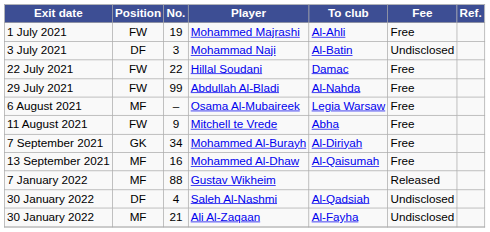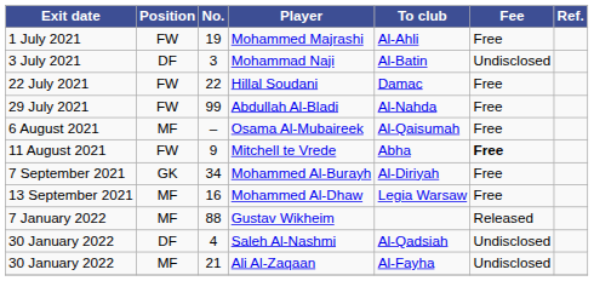 <table class="wikitable sortable">
 <tr>
 <th style="background:#3D4E94; color:#FFFFFF;"><strong>Exit date</strong></th>
 <th style="background:#3D4E94; color:#FFFFFF;"><strong>Position</strong></th>
 <th style="background:#3D4E94; color:#FFFFFF;"><strong>No.</strong></th>
 <th style="background:#3D4E94; color:#FFFFFF;"><strong>Player</strong></th>
 <th style="background:#3D4E94; color:#FFFFFF;"><strong>To club</strong></th>
 <th style="background:#3D4E94; color:#FFFFFF;"><strong>Fee</strong></th>
 <th style="background:#3D4E94; color:#FFFFFF;"><strong>Ref.</strong></th>
 </tr>
 <tr>
 <td>1 July 2021</td>
 <td style="text-align:center;">FW</td>
 <td style="text-align:center;">19</td>
 <td style="text-align:left;"> <a href='#'>Mohammed Majrashi</a></td>
 <td style="text-align:left;"> <a href='#'>Al-Ahli</a></td>
 <td>Free</td>
 <td></td>
 </tr>
 <tr>
 <td>3 July 2021</td>
 <td style="text-align:center;">DF</td>
 <td style="text-align:center;">3</td>
 <td style="text-align:left;"> <a href='#'>Mohammad Naji</a></td>
 <td style="text-align:left;"> <a href='#'>Al-Batin</a></td>
 <td>Undisclosed</td>
 <td></td>
 </tr>
 <tr>
 <td>22 July 2021</td>
 <td style="text-align:center;">FW</td>
 <td style="text-align:center;">22</td>
 <td style="text-align:left;"> <a href='#'>Hillal Soudani</a></td>
 <td style="text-align:left;"> <a href='#'>Damac</a></td>
 <td>Free</td>
 <td></td>
 </tr>
 <tr>
 <td>29 July 2021</td>
 <td style="text-align:center;">FW</td>
 <td style="text-align:center;">99</td>
 <td style="text-align:left;"> <a href='#'>Abdullah Al-Bladi</a></td>
 <td style="text-align:left;"> <a href='#'>Al-Nahda</a></td>
 <td>Free</td>
 <td></td>
 </tr>
 <tr>
 <td>6 August 2021</td>
 <td style="text-align:center;">MF</td>
 <td style="text-align:center;">–</td>
 <td style="text-align:left;"> <a href='#'>Osama Al-Mubaireek</a></td>
-<td style="text-align:left;"> <a href='#'>Legia Warsaw</a></td>
+<td style="text-align:left;"> <a href='#'>Al-Qaisumah</a></td>
 <td>Free</td>
 <td></td>
 </tr>
 <tr>
 <td>11 August 2021</td>
 <td style="text-align:center;">FW</td>
 <td style="text-align:center;">9</td>
 <td style="text-align:left;"> <a href='#'>Mitchell te Vrede</a></td>
 <td style="text-align:left;"> <a href='#'>Abha</a></td>
-<td>Free</td>
+<td><strong>Free</strong></td>
 <td></td>
 </tr>
 <tr>
 <td>7 September 2021</td>
 <td style="text-align:center;">GK</td>
 <td style="text-align:center;">34</td>
 <td style="text-align:left;"> <a href='#'>Mohammed Al-Burayh</a></td>
 <td style="text-align:left;"> <a href='#'>Al-Diriyah</a></td>
 <td>Free</td>
 <td></td>
 </tr>
 <tr>
 <td>13 September 2021</td>
 <td style="text-align:center;">MF</td>
 <td style="text-align:center;">16</td>
 <td style="text-align:left;"> <a href='#'>Mohammed Al-Dhaw</a></td>
-<td style="text-align:left;"> <a href='#'>Al-Qaisumah</a></td>
+<td style="text-align:left;"> <a href='#'>Legia Warsaw</a></td>
 <td>Free</td>
 <td></td>
 </tr>
 <tr>
 <td>7 January 2022</td>
 <td style="text-align:center;">MF</td>
 <td style="text-align:center;">88</td>
 <td style="text-align:left;"> <a href='#'>Gustav Wikheim</a></td>
 <td style="text-align:left;"></td>
 <td>Released</td>
 <td></td>
 </tr>
 <tr>
 <td>30 January 2022</td>
 <td style="text-align:center;">DF</td>
 <td style="text-align:center;">4</td>
 <td style="text-align:left;"> <a href='#'>Saleh Al-Nashmi</a></td>
 <td style="text-align:left;"> <a href='#'>Al-Qadsiah</a></td>
 <td>Undisclosed</td>
 <td></td>
 </tr>
 <tr>
 <td>30 January 2022</td>
 <td style="text-align:center;">MF</td>
 <td style="text-align:center;">21</td>
 <td style="text-align:left;"> <a href='#'>Ali Al-Zaqaan</a></td>
 <td style="text-align:left;"> <a href='#'>Al-Fayha</a></td>
 <td>Undisclosed</td>
 <td></td>
 </tr>
 <tr>
 </tr>
 </table>
